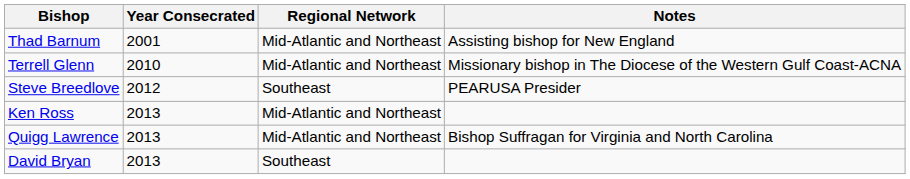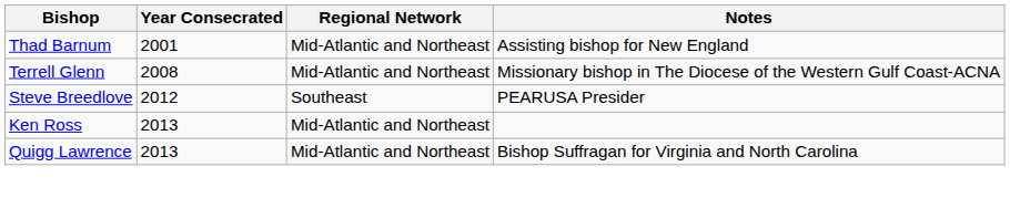 <table class="wikitable">
 <tr>
 <th>Bishop</th>
 <th>Year Consecrated</th>
 <th>Regional Network</th>
 <th>Notes</th>
 </tr>
 <tr>
 <td><a href='#'>Thad Barnum</a></td>
 <td>2001</td>
 <td>Mid-Atlantic and Northeast</td>
 <td>Assisting bishop for New England</td>
 </tr>
 <tr>
 <td><a href='#'>Terrell Glenn</a></td>
-<td>2010</td>
+<td>2008</td>
 <td>Mid-Atlantic and Northeast</td>
 <td>Missionary bishop in The Diocese of the Western Gulf Coast-ACNA</td>
 </tr>
 <tr>
 <td><a href='#'>Steve Breedlove</a></td>
 <td>2012</td>
 <td>Southeast</td>
 <td>PEARUSA Presider</td>
 </tr>
 <tr>
 <td><a href='#'>Ken Ross</a></td>
 <td>2013</td>
 <td>Mid-Atlantic and Northeast</td>
 <td></td>
 </tr>
 <tr>
 <td><a href='#'>Quigg Lawrence</a></td>
 <td>2013</td>
 <td>Mid-Atlantic and Northeast</td>
 <td>Bishop Suffragan for Virginia and North Carolina</td>
 </tr>
-<tr>
-<td><a href='#'>David Bryan</a></td>
-<td>2013</td>
-<td>Southeast</td>
-<td></td>
-</tr>
 </table>
